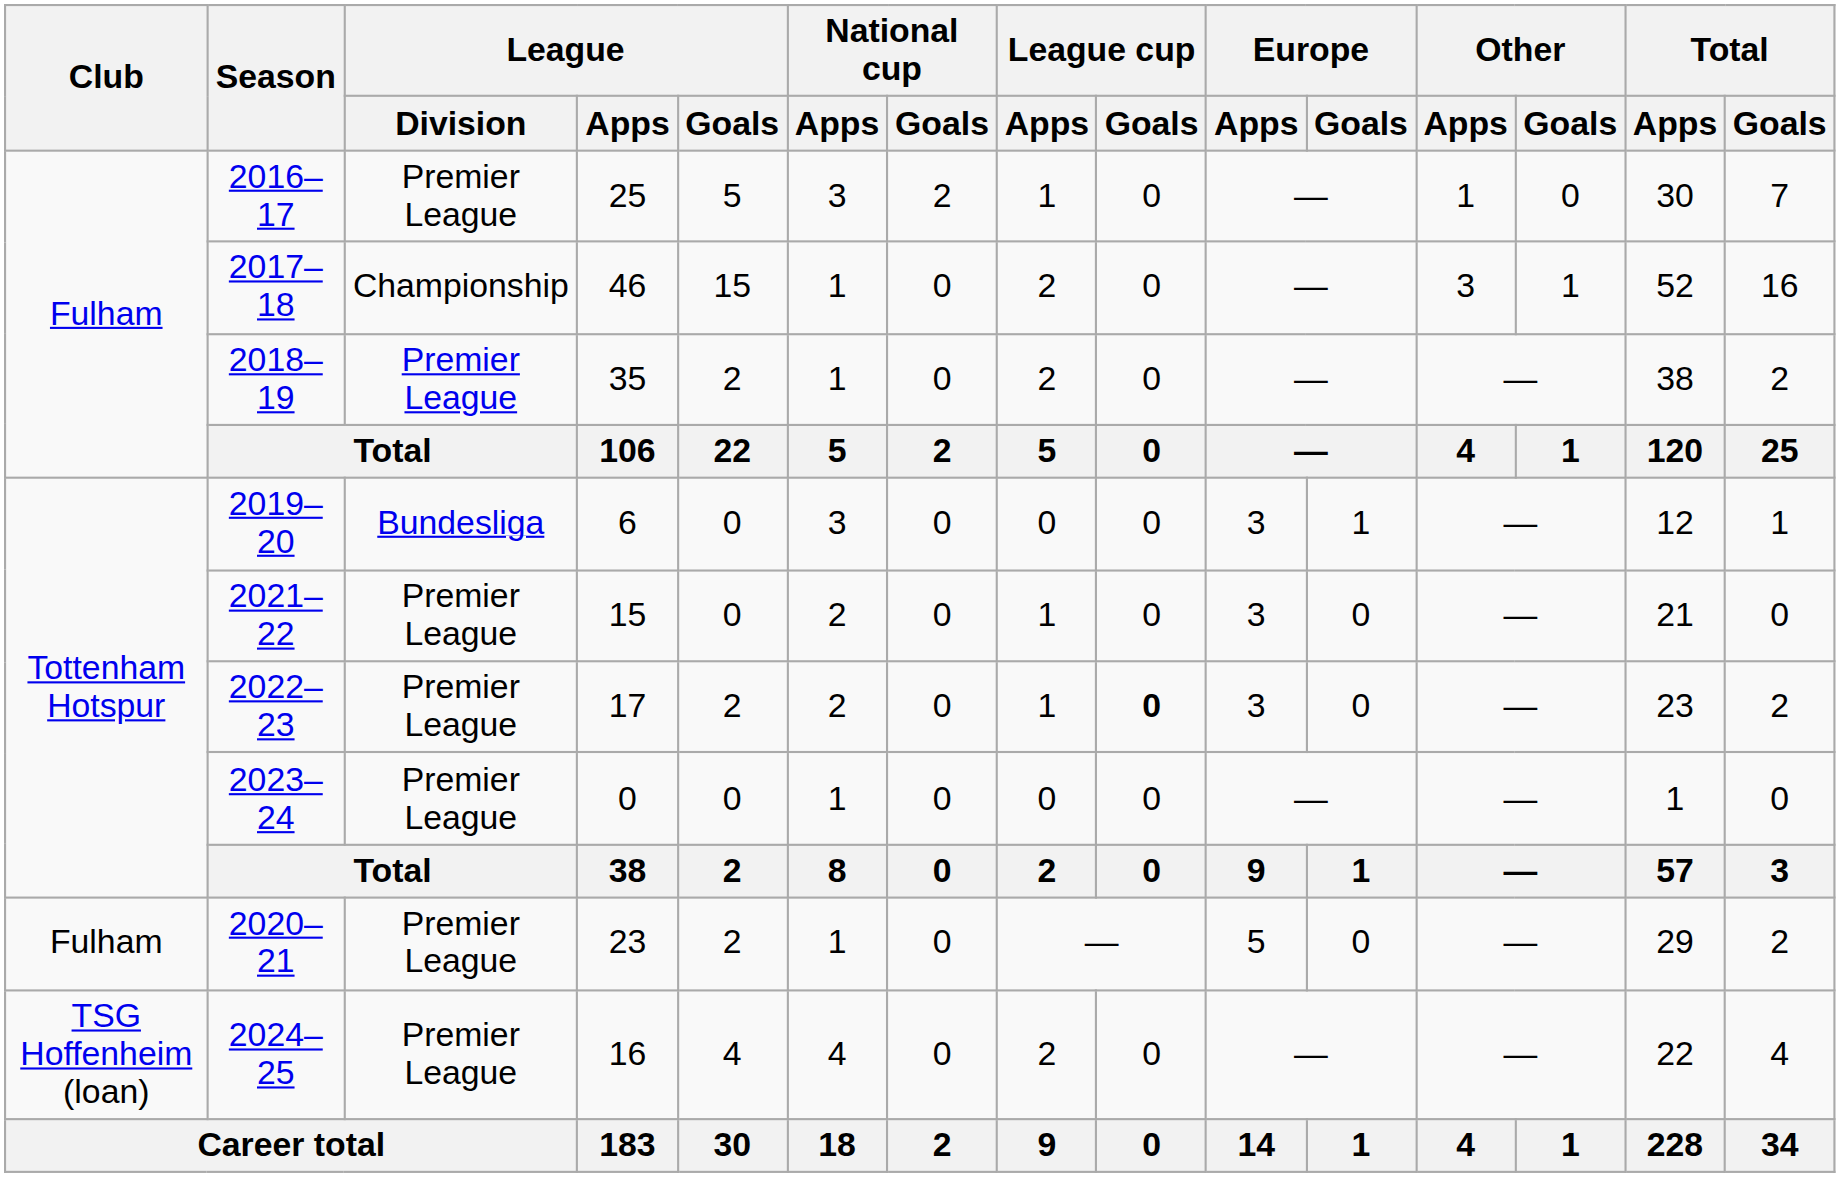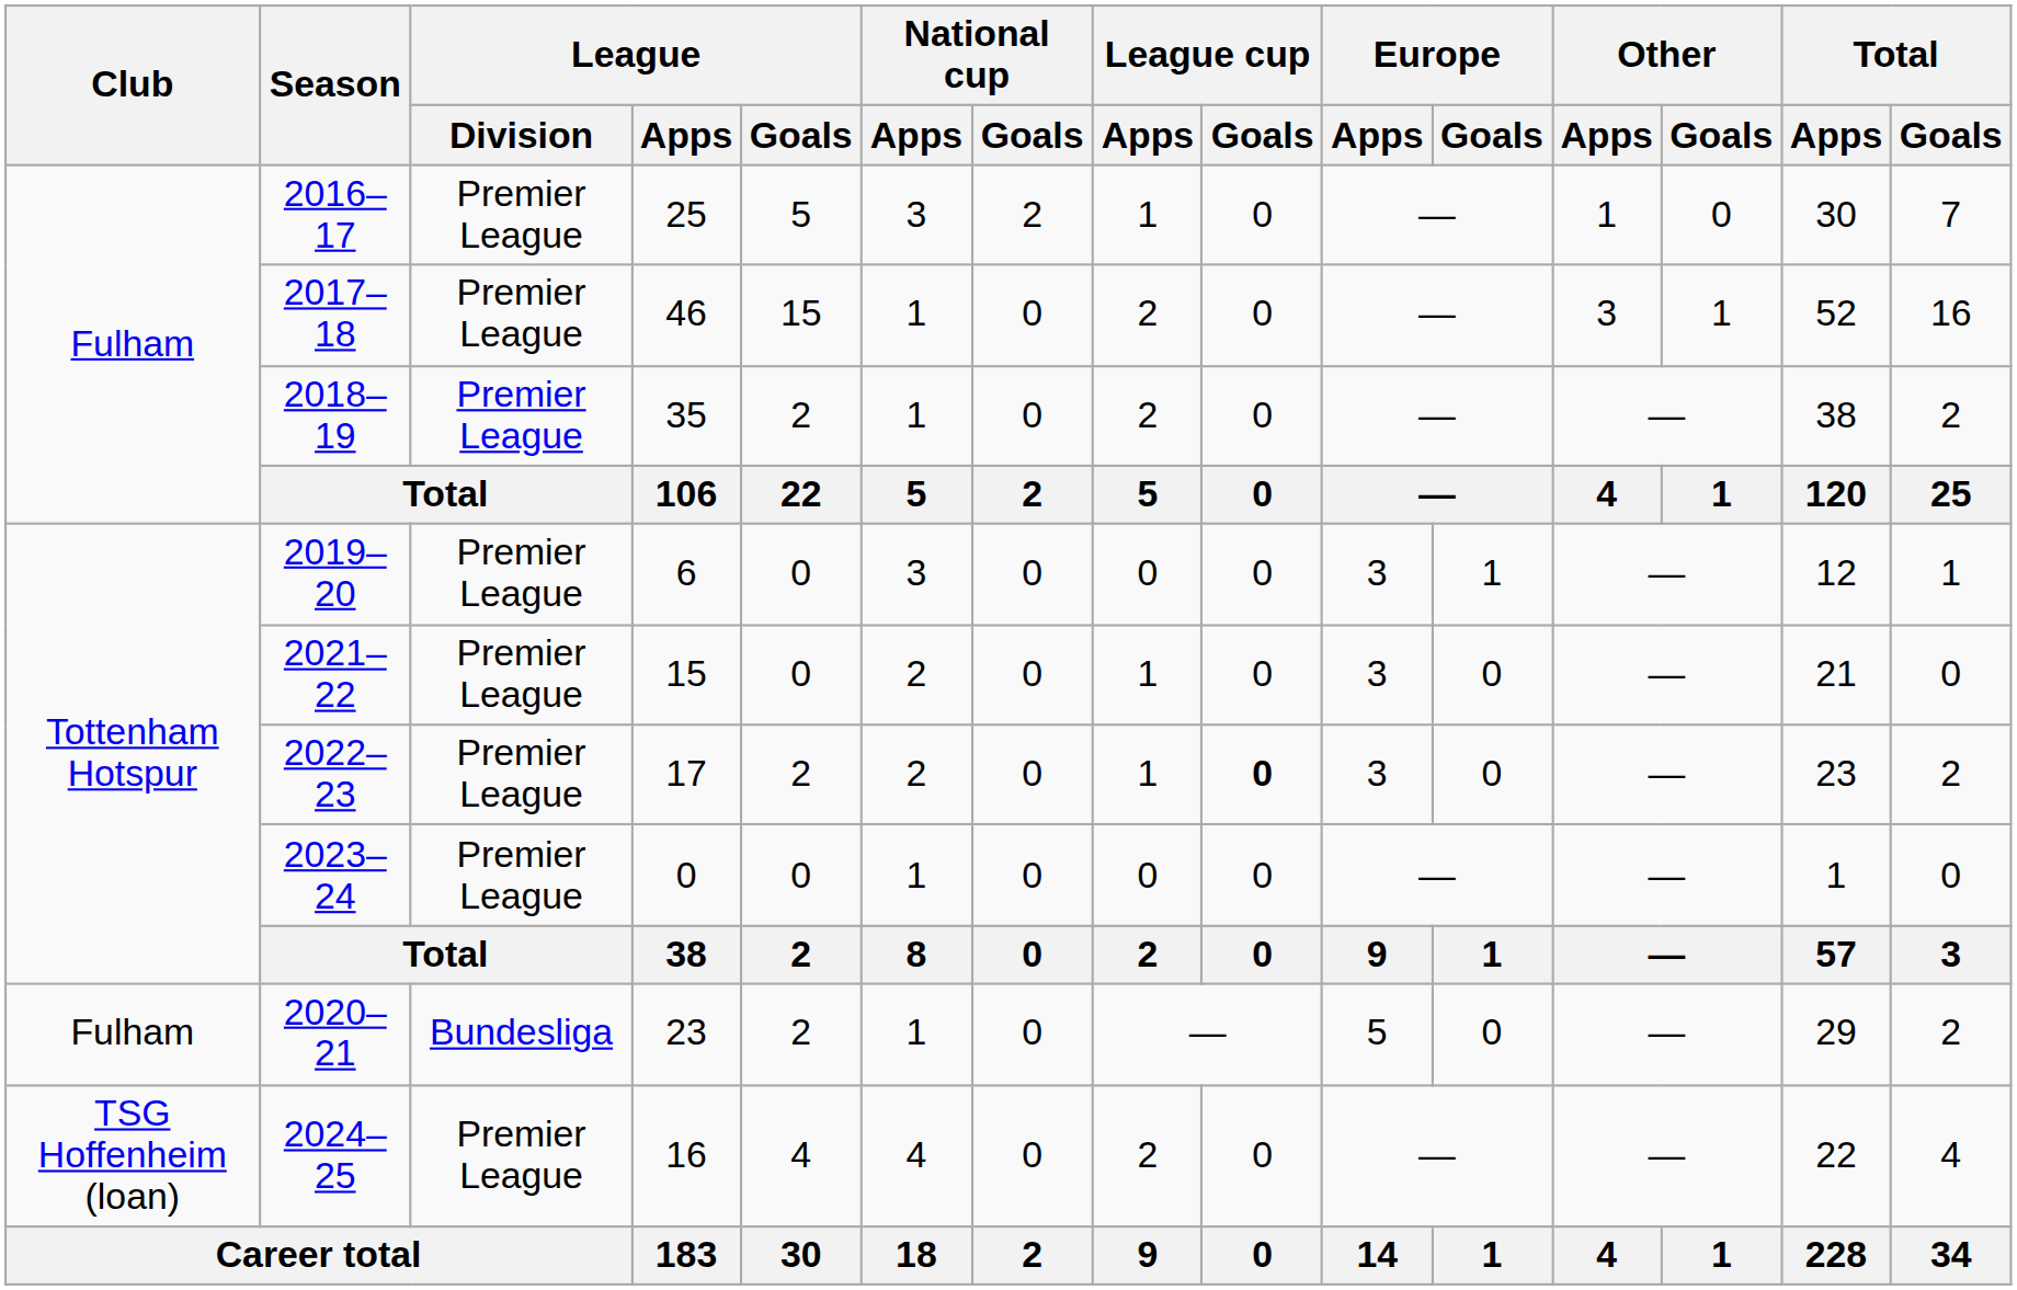 <table class=wikitable style=text-align:center>
 <tr>
 <th rowspan=2>Club</th>
 <th rowspan=2>Season</th>
 <th colspan=3>League</th>
 <th colspan=2>National cup</th>
 <th colspan=2>League cup</th>
 <th colspan=2>Europe</th>
 <th colspan=2>Other</th>
 <th colspan=2>Total</th>
 </tr>
 <tr>
 <th>Division</th>
 <th>Apps</th>
 <th>Goals</th>
 <th>Apps</th>
 <th>Goals</th>
 <th>Apps</th>
 <th>Goals</th>
 <th>Apps</th>
 <th>Goals</th>
 <th>Apps</th>
 <th>Goals</th>
 <th>Apps</th>
 <th>Goals</th>
 </tr>
 <tr>
 <td rowspan=4><a href='#'>Fulham</a></td>
 <td><a href='#'>2016–17</a></td>
 <td>Premier League</td>
 <td>25</td>
 <td>5</td>
 <td>3</td>
 <td>2</td>
 <td>1</td>
 <td>0</td>
 <td colspan=2>—</td>
 <td>1</td>
 <td>0</td>
 <td>30</td>
 <td>7</td>
 </tr>
 <tr>
 <td><a href='#'>2017–18</a></td>
-<td>Championship</td>
+<td>Premier League</td>
 <td>46</td>
 <td>15</td>
 <td>1</td>
 <td>0</td>
 <td>2</td>
 <td>0</td>
 <td colspan=2>—</td>
 <td>3</td>
 <td>1</td>
 <td>52</td>
 <td>16</td>
 </tr>
 <tr>
 <td><a href='#'>2018–19</a></td>
 <td><a href='#'>Premier League</a></td>
 <td>35</td>
 <td>2</td>
 <td>1</td>
 <td>0</td>
 <td>2</td>
 <td>0</td>
 <td colspan=2>—</td>
 <td colspan=2>—</td>
 <td>38</td>
 <td>2</td>
 </tr>
 <tr>
 <th colspan=2>Total</th>
 <th>106</th>
 <th>22</th>
 <th>5</th>
 <th>2</th>
 <th>5</th>
 <th>0</th>
 <th colspan=2>—</th>
 <th>4</th>
 <th>1</th>
 <th>120</th>
 <th>25</th>
 </tr>
 <tr>
 <td rowspan=5><a href='#'>Tottenham Hotspur</a></td>
 <td><a href='#'>2019–20</a></td>
-<td><a href='#'>Bundesliga</a></td>
+<td>Premier League</td>
 <td>6</td>
 <td>0</td>
 <td>3</td>
 <td>0</td>
 <td>0</td>
 <td>0</td>
 <td>3</td>
 <td>1</td>
 <td colspan=2>—</td>
 <td>12</td>
 <td>1</td>
 </tr>
 <tr>
 <td><a href='#'>2021–22</a></td>
 <td>Premier League</td>
 <td>15</td>
 <td>0</td>
 <td>2</td>
 <td>0</td>
 <td>1</td>
 <td>0</td>
 <td>3</td>
 <td>0</td>
 <td colspan=2>—</td>
 <td>21</td>
 <td>0</td>
 </tr>
 <tr>
 <td><a href='#'>2022–23</a></td>
 <td>Premier League</td>
 <td>17</td>
 <td>2</td>
 <td>2</td>
 <td>0</td>
 <td>1</td>
 <td><strong>0</strong></td>
 <td>3</td>
 <td>0</td>
 <td colspan=2>—</td>
 <td>23</td>
 <td>2</td>
 </tr>
 <tr>
 <td><a href='#'>2023–24</a></td>
 <td>Premier League</td>
 <td>0</td>
 <td>0</td>
 <td>1</td>
 <td>0</td>
 <td>0</td>
 <td>0</td>
 <td colspan=2>—</td>
 <td colspan=2>—</td>
 <td>1</td>
 <td>0</td>
 </tr>
 <tr>
 <th colspan=2>Total</th>
 <th>38</th>
 <th>2</th>
 <th>8</th>
 <th>0</th>
 <th>2</th>
 <th>0</th>
 <th>9</th>
 <th>1</th>
 <th colspan=2>—</th>
 <th>57</th>
 <th>3</th>
 </tr>
 <tr>
 <td>Fulham</td>
 <td><a href='#'>2020–21</a></td>
-<td>Premier League</td>
+<td><a href='#'>Bundesliga</a></td>
 <td>23</td>
 <td>2</td>
 <td>1</td>
 <td>0</td>
 <td colspan=2>—</td>
 <td>5</td>
 <td>0</td>
 <td colspan=2>—</td>
 <td>29</td>
 <td>2</td>
 </tr>
 <tr>
 <td><a href='#'>TSG Hoffenheim</a> (loan)</td>
 <td><a href='#'>2024–25</a></td>
 <td>Premier League</td>
 <td>16</td>
 <td>4</td>
 <td>4</td>
 <td>0</td>
 <td>2</td>
 <td>0</td>
 <td colspan=2>—</td>
 <td colspan=2>—</td>
 <td>22</td>
 <td>4</td>
 </tr>
 <tr>
 <th colspan=3>Career total</th>
 <th>183</th>
 <th>30</th>
 <th>18</th>
 <th>2</th>
 <th>9</th>
 <th>0</th>
 <th>14</th>
 <th>1</th>
 <th>4</th>
 <th>1</th>
 <th>228</th>
 <th>34</th>
 </tr>
 </table>
